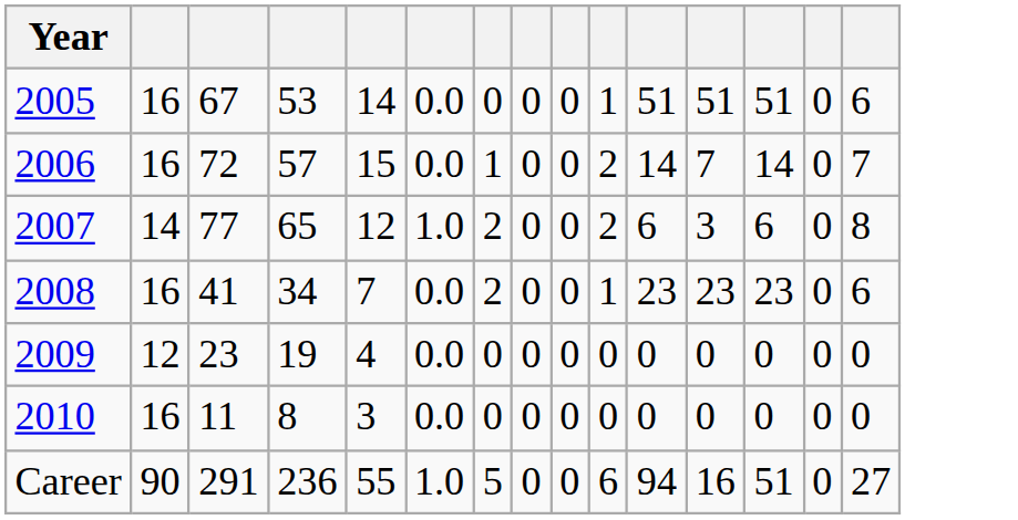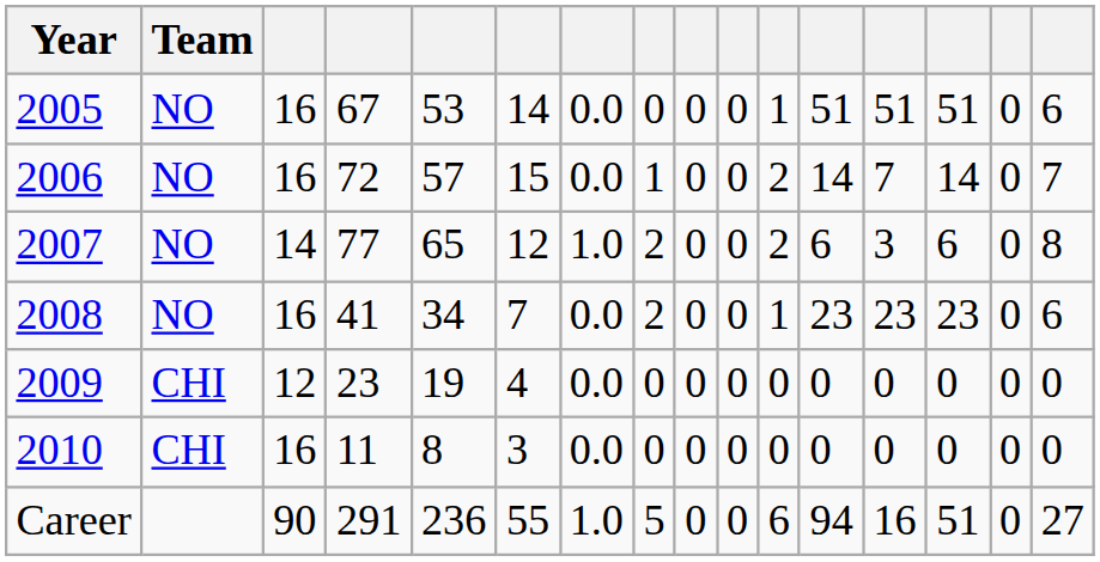 <table class="wikitable sortable">
 <tr>
 <th>Year</th>
+<th>Team</th>
 <th></th>
 <th></th>
 <th></th>
 <th></th>
 <th></th>
 <th></th>
 <th></th>
 <th></th>
 <th></th>
 <th></th>
 <th></th>
 <th></th>
 <th></th>
 <th></th>
 </tr>
 <tr>
 <td><a href='#'>2005</a></td>
+<td><a href='#'>NO</a></td>
 <td>16</td>
 <td>67</td>
 <td>53</td>
 <td>14</td>
 <td>0.0</td>
 <td>0</td>
 <td>0</td>
 <td>0</td>
 <td>1</td>
 <td>51</td>
 <td>51</td>
 <td>51</td>
 <td>0</td>
 <td>6</td>
 </tr>
 <tr>
 <td><a href='#'>2006</a></td>
+<td><a href='#'>NO</a></td>
 <td>16</td>
 <td>72</td>
 <td>57</td>
 <td>15</td>
 <td>0.0</td>
 <td>1</td>
 <td>0</td>
 <td>0</td>
 <td>2</td>
 <td>14</td>
 <td>7</td>
 <td>14</td>
 <td>0</td>
 <td>7</td>
 </tr>
 <tr>
 <td><a href='#'>2007</a></td>
+<td><a href='#'>NO</a></td>
 <td>14</td>
 <td>77</td>
 <td>65</td>
 <td>12</td>
 <td>1.0</td>
 <td>2</td>
 <td>0</td>
 <td>0</td>
 <td>2</td>
 <td>6</td>
 <td>3</td>
 <td>6</td>
 <td>0</td>
 <td>8</td>
 </tr>
 <tr>
 <td><a href='#'>2008</a></td>
+<td><a href='#'>NO</a></td>
 <td>16</td>
 <td>41</td>
 <td>34</td>
 <td>7</td>
 <td>0.0</td>
 <td>2</td>
 <td>0</td>
 <td>0</td>
 <td>1</td>
 <td>23</td>
 <td>23</td>
 <td>23</td>
 <td>0</td>
 <td>6</td>
 </tr>
 <tr>
 <td><a href='#'>2009</a></td>
+<td><a href='#'>CHI</a></td>
 <td>12</td>
 <td>23</td>
 <td>19</td>
 <td>4</td>
 <td>0.0</td>
 <td>0</td>
 <td>0</td>
 <td>0</td>
 <td>0</td>
 <td>0</td>
 <td>0</td>
 <td>0</td>
 <td>0</td>
 <td>0</td>
 </tr>
 <tr>
 <td><a href='#'>2010</a></td>
+<td><a href='#'>CHI</a></td>
 <td>16</td>
 <td>11</td>
 <td>8</td>
 <td>3</td>
 <td>0.0</td>
 <td>0</td>
 <td>0</td>
 <td>0</td>
 <td>0</td>
 <td>0</td>
 <td>0</td>
 <td>0</td>
 <td>0</td>
 <td>0</td>
 </tr>
 <tr class="sortbottom">
 <td>Career</td>
+<td></td>
 <td>90</td>
 <td>291</td>
 <td>236</td>
 <td>55</td>
 <td>1.0</td>
 <td>5</td>
 <td>0</td>
 <td>0</td>
 <td>6</td>
 <td>94</td>
 <td>16</td>
 <td>51</td>
 <td>0</td>
 <td>27</td>
 </tr>
 </table>
